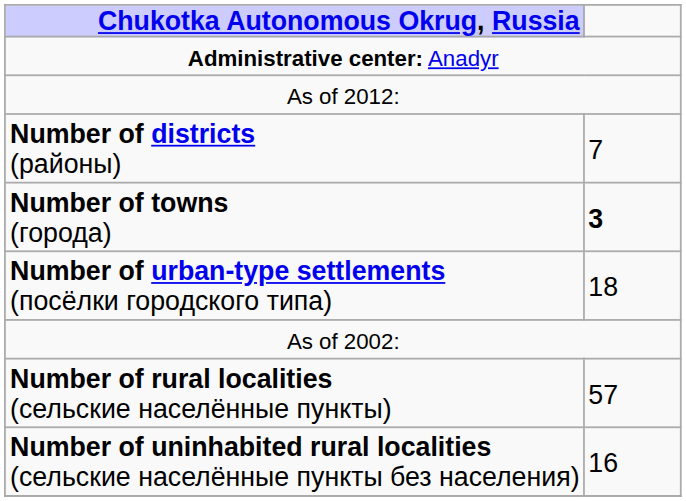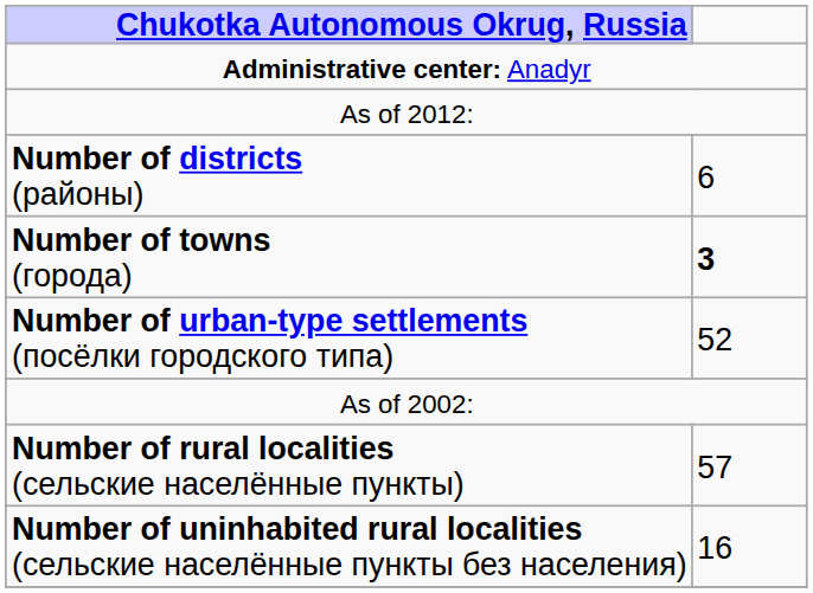 <table border=1 align="right" cellpadding=2 cellspacing=0 style="margin: 0 0 1em 1em; background: #f9f9f9; border: 1px #aaa solid; border-collapse: collapse; font-size: 95%;">
 <tr>
 <th bgcolor="#ccccff" style="padding:0 0 0 50px;"><a href='#'>Chukotka Autonomous Okrug</a>, <a href='#'>Russia</a></th>
 <td width="50px"></td>
 </tr>
 <tr>
 <td colspan=2 align="center"><small><strong>Administrative center:</strong> <a href='#'>Anadyr</a></small></td>
 </tr>
 <tr>
 <td colspan=2 align="center"><small>As of 2012:</small></td>
 </tr>
 <tr>
 <td><strong>Number of <a href='#'>districts</a></strong><br>(районы)</td>
-<td>7</td>
+<td>6</td>
 </tr>
 <tr>
 <td><strong>Number of towns</strong><br>(города)</td>
 <td><strong>3</strong></td>
 </tr>
 <tr>
 <td><strong>Number of <a href='#'>urban-type settlements</a></strong><br>(посёлки городского типа)</td>
-<td>18</td>
+<td>52</td>
 </tr>
 <tr>
 <td colspan=2 align="center"><small>As of 2002:</small></td>
 </tr>
 <tr>
 <td><strong>Number of rural localities</strong><br>(сельские населённые пункты)</td>
 <td>57</td>
 </tr>
 <tr>
 <td><strong>Number of uninhabited rural localities</strong><br>(сельские населённые пункты без населения)</td>
 <td>16</td>
 </tr>
 <tr>
 </tr>
 </table>
